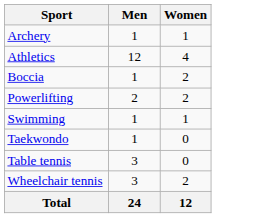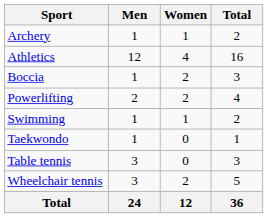 <table class="wikitable sortable" style="text-align:center;">
 <tr>
 <th width=120>Sport</th>
 <th width=55>Men</th>
 <th width=55>Women</th>
+<th width=55>Total</th>
 </tr>
 <tr>
 <td align=left><a href='#'>Archery</a></td>
 <td>1</td>
 <td>1</td>
+<td>2</td>
 </tr>
 <tr>
 <td align=left><a href='#'>Athletics</a></td>
 <td>12</td>
 <td>4</td>
+<td>16</td>
 </tr>
 <tr>
 <td align=left><a href='#'>Boccia</a></td>
 <td>1</td>
 <td>2</td>
+<td>3</td>
 </tr>
 <tr>
 <td align=left><a href='#'>Powerlifting</a></td>
 <td>2</td>
 <td>2</td>
+<td>4</td>
 </tr>
 <tr>
 <td align=left><a href='#'>Swimming</a></td>
 <td>1</td>
 <td>1</td>
+<td>2</td>
 </tr>
 <tr>
 <td align=left><a href='#'>Taekwondo</a></td>
 <td>1</td>
 <td>0</td>
+<td>1</td>
 </tr>
 <tr>
 <td align=left><a href='#'>Table tennis</a></td>
 <td>3</td>
 <td>0</td>
+<td>3</td>
 </tr>
 <tr>
 <td align=left nowrap><a href='#'>Wheelchair tennis</a></td>
 <td>3</td>
 <td>2</td>
+<td>5</td>
 </tr>
 <tr>
 <th>Total</th>
 <th>24</th>
 <th>12</th>
+<th>36</th>
 </tr>
 </table>
